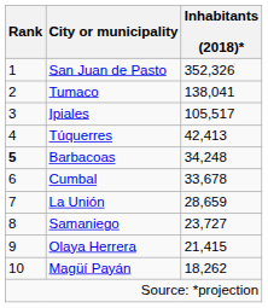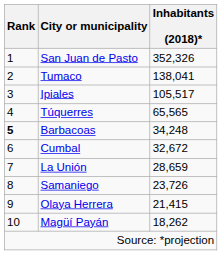 <table class="wikitable sortable mw-collapsible">
 <tr>
 <th>Rank</th>
 <th data-sort-type="number">City or municipality</th>
 <th>Inhabitants<br><br>(2018)*</th>
 </tr>
 <tr>
 <td>1</td>
 <td><a href='#'>San Juan de Pasto</a></td>
 <td>352,326</td>
 </tr>
 <tr>
 <td>2</td>
 <td><a href='#'>Tumaco</a></td>
 <td>138,041</td>
 </tr>
 <tr>
 <td>3</td>
 <td><a href='#'>Ipiales</a></td>
 <td>105,517</td>
 </tr>
 <tr>
 <td>4</td>
 <td><a href='#'>Túquerres</a></td>
-<td>42,413</td>
+<td>65,565</td>
 </tr>
 <tr>
 <td><strong>5</strong></td>
 <td><a href='#'>Barbacoas</a></td>
 <td>34,248</td>
 </tr>
 <tr>
 <td>6</td>
 <td><a href='#'>Cumbal</a></td>
-<td>33,678</td>
+<td>32,672</td>
 </tr>
 <tr>
 <td>7</td>
 <td><a href='#'>La Unión</a></td>
 <td>28,659</td>
 </tr>
 <tr>
 <td>8</td>
 <td><a href='#'>Samaniego</a></td>
-<td>23,727</td>
+<td>23,726</td>
 </tr>
 <tr>
 <td>9</td>
 <td><a href='#'>Olaya Herrera</a></td>
 <td>21,415</td>
 </tr>
 <tr>
 <td>10</td>
 <td><a href='#'>Magüí Payán</a></td>
 <td>18,262</td>
 </tr>
 <tr class="sortbottom" style="text-align:right;">
 <td colspan="7">Source:  *projection</td>
 </tr>
 </table>
